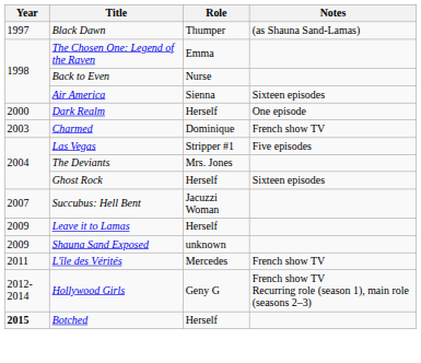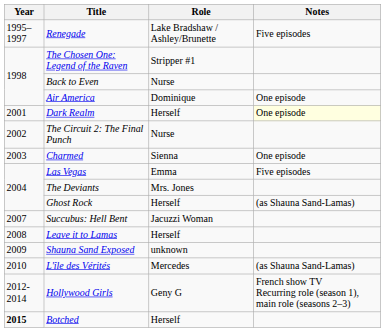 <table class="wikitable">
 <tr>
 <th>Year</th>
 <th>Title</th>
 <th>Role</th>
 <th>Notes</th>
 </tr>
 <tr>
-<td>1997</td>
-<td><em>Black Dawn</em></td>
-<td>Thumper</td>
-<td>(as Shauna Sand-Lamas)</td>
+<td>1995–1997</td>
+<td><em><a href='#'>Renegade</a></em></td>
+<td>Lake Bradshaw / Ashley/Brunette</td>
+<td>Five episodes</td>
 </tr>
 <tr>
 <td rowspan=3>1998</td>
 <td><em><a href='#'>The Chosen One: Legend of the Raven</a></em></td>
-<td>Emma</td>
+<td>Stripper #1</td>
 <td></td>
 </tr>
 <tr>
 <td><em>Back to Even</em></td>
 <td>Nurse</td>
 <td></td>
 </tr>
 <tr>
 <td><em><a href='#'>Air America</a></em></td>
-<td>Sienna</td>
-<td>Sixteen episodes</td>
+<td>Dominique</td>
+<td>One  episode</td>
 </tr>
 <tr>
-<td>2000</td>
+<td>2001</td>
 <td><em><a href='#'>Dark Realm</a></em></td>
 <td>Herself</td>
-<td>One episode</td>
+<td style="background: lightyellow;">One episode</td>
+</tr>
+<tr>
+<td>2002</td>
+<td><em>The Circuit 2: The Final Punch</em></td>
+<td>Nurse</td>
+<td></td>
 </tr>
 <tr>
 <td>2003</td>
 <td><em><a href='#'>Charmed</a></em></td>
-<td>Dominique</td>
-<td>French show TV</td>
+<td>Sienna</td>
+<td>One  episode</td>
 </tr>
 <tr>
 <td rowspan=3>2004</td>
 <td><em><a href='#'>Las Vegas</a></em></td>
-<td>Stripper #1</td>
+<td>Emma</td>
 <td>Five episodes</td>
 </tr>
 <tr>
 <td><em>The Deviants</em></td>
 <td>Mrs. Jones</td>
 <td></td>
 </tr>
 <tr>
 <td><em>Ghost Rock</em></td>
 <td>Herself</td>
-<td>Sixteen episodes</td>
+<td>(as Shauna Sand-Lamas)</td>
 </tr>
 <tr>
 <td>2007</td>
 <td><em>Succubus: Hell Bent </em></td>
 <td>Jacuzzi Woman</td>
 <td></td>
 </tr>
 <tr>
-<td>2009</td>
+<td>2008</td>
 <td><em><a href='#'>Leave it to Lamas</a></em></td>
 <td>Herself</td>
 <td></td>
 </tr>
 <tr>
 <td>2009</td>
 <td><em><a href='#'>Shauna Sand Exposed</a></em></td>
 <td>unknown</td>
 <td></td>
 </tr>
 <tr>
-<td>2011</td>
+<td>2010</td>
 <td><em><a href='#'>L'île des Vérités</a></em></td>
 <td>Mercedes</td>
-<td>French show TV</td>
+<td>(as Shauna Sand-Lamas)</td>
 </tr>
 <tr>
 <td>2012-2014</td>
 <td><em><a href='#'>Hollywood Girls</a></em></td>
 <td>Geny G</td>
 <td>French show TV<br>Recurring role (season 1), main role (seasons 2–3)</td>
 </tr>
 <tr>
 <td><strong>2015</strong></td>
 <td><em><a href='#'>Botched</a></em></td>
 <td>Herself</td>
 <td></td>
 </tr>
 </table>
